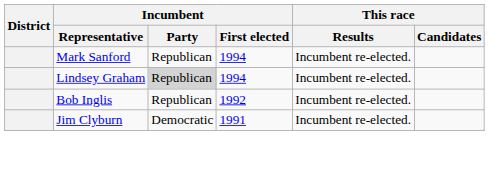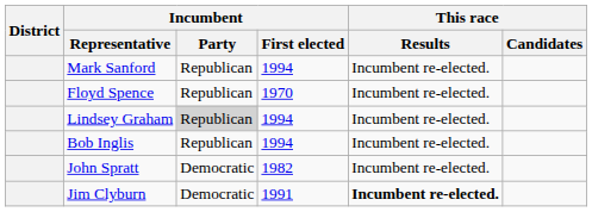 <table class=wikitable>
 <tr>
 <th rowspan=2>District</th>
 <th colspan=3>Incumbent</th>
 <th colspan=2>This race</th>
 </tr>
 <tr>
 <th>Representative</th>
 <th>Party</th>
 <th>First elected</th>
 <th>Results</th>
 <th>Candidates</th>
 </tr>
 <tr>
 <th></th>
 <td><a href='#'>Mark Sanford</a></td>
 <td>Republican</td>
 <td><a href='#'>1994</a></td>
 <td>Incumbent re-elected.</td>
 <td nowrap></td>
 </tr>
 <tr>
 <th></th>
+<td><a href='#'>Floyd Spence</a></td>
+<td>Republican</td>
+<td><a href='#'>1970</a></td>
+<td>Incumbent re-elected.</td>
+<td nowrap></td>
+</tr>
+<tr>
+<th></th>
 <td><a href='#'>Lindsey Graham</a></td>
 <td style="background: lightgrey;">Republican</td>
 <td><a href='#'>1994</a></td>
 <td>Incumbent re-elected.</td>
 <td nowrap></td>
 </tr>
 <tr>
 <th></th>
 <td><a href='#'>Bob Inglis</a></td>
 <td>Republican</td>
-<td><a href='#'>1992</a></td>
+<td><a href='#'>1994</a></td>
+<td>Incumbent re-elected.</td>
+<td nowrap></td>
+</tr>
+<tr>
+<th></th>
+<td><a href='#'>John Spratt</a></td>
+<td>Democratic</td>
+<td><a href='#'>1982</a></td>
 <td>Incumbent re-elected.</td>
 <td nowrap></td>
 </tr>
 <tr>
 <th></th>
 <td><a href='#'>Jim Clyburn</a></td>
 <td>Democratic</td>
 <td><a href='#'>1991</a></td>
-<td>Incumbent re-elected.</td>
+<td><strong>Incumbent re-elected.</strong></td>
 <td nowrap></td>
 </tr>
 </table>
